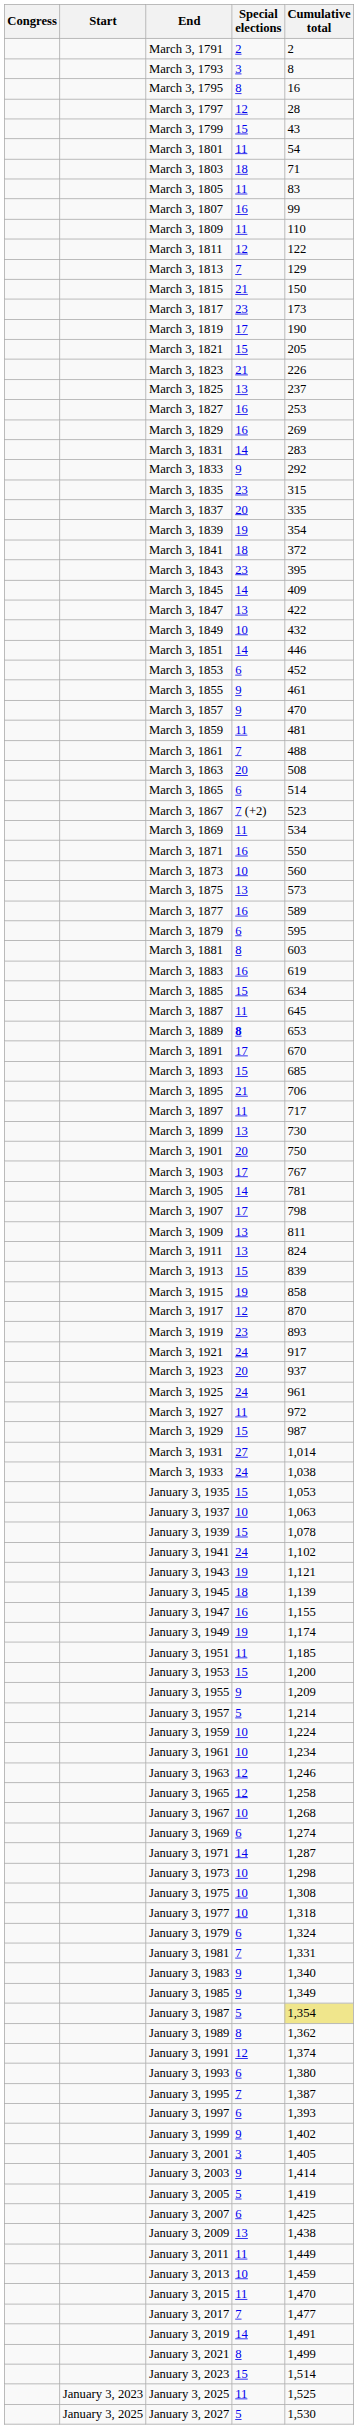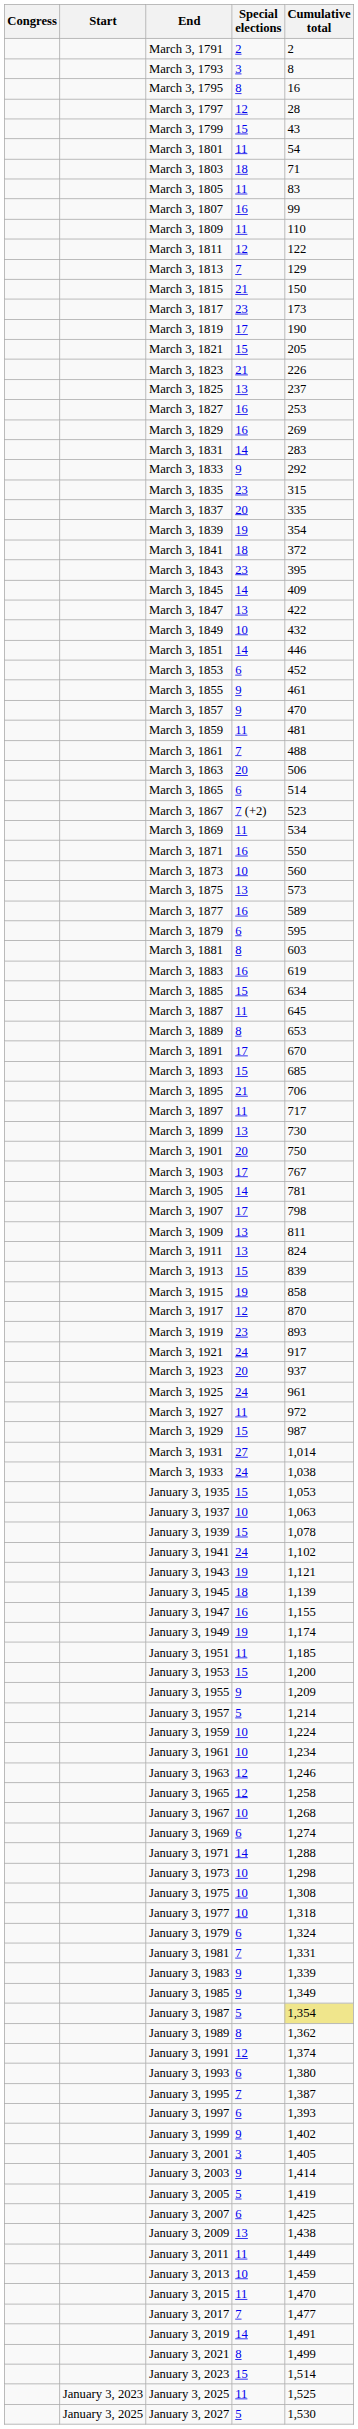 <table class="wikitable sortable">
 <tr>
 <th>Congress</th>
 <th>Start</th>
 <th>End</th>
 <th>Special<br>elections</th>
 <th>Cumulative<br>total</th>
 </tr>
 <tr>
 <td></td>
 <td></td>
 <td>March 3, 1791</td>
 <td><a href='#'>2</a></td>
 <td>2</td>
 </tr>
 <tr>
 <td></td>
 <td></td>
 <td>March 3, 1793</td>
 <td><a href='#'>3</a></td>
 <td>8</td>
 </tr>
 <tr>
 <td></td>
 <td></td>
 <td>March 3, 1795</td>
 <td><a href='#'>8</a></td>
 <td>16</td>
 </tr>
 <tr>
 <td></td>
 <td></td>
 <td>March 3, 1797</td>
 <td><a href='#'>12</a></td>
 <td>28</td>
 </tr>
 <tr>
 <td></td>
 <td></td>
 <td>March 3, 1799</td>
 <td><a href='#'>15</a></td>
 <td>43</td>
 </tr>
 <tr>
 <td></td>
 <td></td>
 <td>March 3, 1801</td>
 <td><a href='#'>11</a></td>
 <td>54</td>
 </tr>
 <tr>
 <td></td>
 <td></td>
 <td>March 3, 1803</td>
 <td><a href='#'>18</a></td>
 <td>71</td>
 </tr>
 <tr>
 <td></td>
 <td></td>
 <td>March 3, 1805</td>
 <td><a href='#'>11</a></td>
 <td>83</td>
 </tr>
 <tr>
 <td></td>
 <td></td>
 <td>March 3, 1807</td>
 <td><a href='#'>16</a></td>
 <td>99</td>
 </tr>
 <tr>
 <td></td>
 <td></td>
 <td>March 3, 1809</td>
 <td><a href='#'>11</a></td>
 <td>110</td>
 </tr>
 <tr>
 <td></td>
 <td></td>
 <td>March 3, 1811</td>
 <td><a href='#'>12</a></td>
 <td>122</td>
 </tr>
 <tr>
 <td></td>
 <td></td>
 <td>March 3, 1813</td>
 <td><a href='#'>7</a></td>
 <td>129</td>
 </tr>
 <tr>
 <td></td>
 <td></td>
 <td>March 3, 1815</td>
 <td><a href='#'>21</a></td>
 <td>150</td>
 </tr>
 <tr>
 <td></td>
 <td></td>
 <td>March 3, 1817</td>
 <td><a href='#'>23</a></td>
 <td>173</td>
 </tr>
 <tr>
 <td></td>
 <td></td>
 <td>March 3, 1819</td>
 <td><a href='#'>17</a></td>
 <td>190</td>
 </tr>
 <tr>
 <td></td>
 <td></td>
 <td>March 3, 1821</td>
 <td><a href='#'>15</a></td>
 <td>205</td>
 </tr>
 <tr>
 <td></td>
 <td></td>
 <td>March 3, 1823</td>
 <td><a href='#'>21</a></td>
 <td>226</td>
 </tr>
 <tr>
 <td></td>
 <td></td>
 <td>March 3, 1825</td>
 <td><a href='#'>13</a></td>
 <td>237</td>
 </tr>
 <tr>
 <td></td>
 <td></td>
 <td>March 3, 1827</td>
 <td><a href='#'>16</a></td>
 <td>253</td>
 </tr>
 <tr>
 <td></td>
 <td></td>
 <td>March 3, 1829</td>
 <td><a href='#'>16</a></td>
 <td>269</td>
 </tr>
 <tr>
 <td></td>
 <td></td>
 <td>March 3, 1831</td>
 <td><a href='#'>14</a></td>
 <td>283</td>
 </tr>
 <tr>
 <td></td>
 <td></td>
 <td>March 3, 1833</td>
 <td><a href='#'>9</a></td>
 <td>292</td>
 </tr>
 <tr>
 <td></td>
 <td></td>
 <td>March 3, 1835</td>
 <td><a href='#'>23</a></td>
 <td>315</td>
 </tr>
 <tr>
 <td></td>
 <td></td>
 <td>March 3, 1837</td>
 <td><a href='#'>20</a></td>
 <td>335</td>
 </tr>
 <tr>
 <td></td>
 <td></td>
 <td>March 3, 1839</td>
 <td><a href='#'>19</a></td>
 <td>354</td>
 </tr>
 <tr>
 <td></td>
 <td></td>
 <td>March 3, 1841</td>
 <td><a href='#'>18</a></td>
 <td>372</td>
 </tr>
 <tr>
 <td></td>
 <td></td>
 <td>March 3, 1843</td>
 <td><a href='#'>23</a></td>
 <td>395</td>
 </tr>
 <tr>
 <td></td>
 <td></td>
 <td>March 3, 1845</td>
 <td><a href='#'>14</a></td>
 <td>409</td>
 </tr>
 <tr>
 <td></td>
 <td></td>
 <td>March 3, 1847</td>
 <td><a href='#'>13</a></td>
 <td>422</td>
 </tr>
 <tr>
 <td></td>
 <td></td>
 <td>March 3, 1849</td>
 <td><a href='#'>10</a></td>
 <td>432</td>
 </tr>
 <tr>
 <td></td>
 <td></td>
 <td>March 3, 1851</td>
 <td><a href='#'>14</a></td>
 <td>446</td>
 </tr>
 <tr>
 <td></td>
 <td></td>
 <td>March 3, 1853</td>
 <td><a href='#'>6</a></td>
 <td>452</td>
 </tr>
 <tr>
 <td></td>
 <td></td>
 <td>March 3, 1855</td>
 <td><a href='#'>9</a></td>
 <td>461</td>
 </tr>
 <tr>
 <td></td>
 <td></td>
 <td>March 3, 1857</td>
 <td><a href='#'>9</a></td>
 <td>470</td>
 </tr>
 <tr>
 <td></td>
 <td></td>
 <td>March 3, 1859</td>
 <td><a href='#'>11</a></td>
 <td>481</td>
 </tr>
 <tr>
 <td></td>
 <td></td>
 <td>March 3, 1861</td>
 <td><a href='#'>7</a></td>
 <td>488</td>
 </tr>
 <tr>
 <td></td>
 <td></td>
 <td>March 3, 1863</td>
 <td><a href='#'>20</a></td>
-<td>508</td>
+<td>506</td>
 </tr>
 <tr>
 <td></td>
 <td></td>
 <td>March 3, 1865</td>
 <td><a href='#'>6</a></td>
 <td>514</td>
 </tr>
 <tr>
 <td></td>
 <td></td>
 <td>March 3, 1867</td>
 <td><a href='#'>7</a> (+2)</td>
 <td>523</td>
 </tr>
 <tr>
 <td></td>
 <td></td>
 <td>March 3, 1869</td>
 <td><a href='#'>11</a></td>
 <td>534</td>
 </tr>
 <tr>
 <td></td>
 <td></td>
 <td>March 3, 1871</td>
 <td><a href='#'>16</a></td>
 <td>550</td>
 </tr>
 <tr>
 <td></td>
 <td></td>
 <td>March 3, 1873</td>
 <td><a href='#'>10</a></td>
 <td>560</td>
 </tr>
 <tr>
 <td></td>
 <td></td>
 <td>March 3, 1875</td>
 <td><a href='#'>13</a></td>
 <td>573</td>
 </tr>
 <tr>
 <td></td>
 <td></td>
 <td>March 3, 1877</td>
 <td><a href='#'>16</a></td>
 <td>589</td>
 </tr>
 <tr>
 <td></td>
 <td></td>
 <td>March 3, 1879</td>
 <td><a href='#'>6</a></td>
 <td>595</td>
 </tr>
 <tr>
 <td></td>
 <td></td>
 <td>March 3, 1881</td>
 <td><a href='#'>8</a></td>
 <td>603</td>
 </tr>
 <tr>
 <td></td>
 <td></td>
 <td>March 3, 1883</td>
 <td><a href='#'>16</a></td>
 <td>619</td>
 </tr>
 <tr>
 <td></td>
 <td></td>
 <td>March 3, 1885</td>
 <td><a href='#'>15</a></td>
 <td>634</td>
 </tr>
 <tr>
 <td></td>
 <td></td>
 <td>March 3, 1887</td>
 <td><a href='#'>11</a></td>
 <td>645</td>
 </tr>
 <tr>
 <td></td>
 <td></td>
 <td>March 3, 1889</td>
-<td><strong><a href='#'>8</a></strong></td>
+<td><a href='#'>8</a></td>
 <td>653</td>
 </tr>
 <tr>
 <td></td>
 <td></td>
 <td>March 3, 1891</td>
 <td><a href='#'>17</a></td>
 <td>670</td>
 </tr>
 <tr>
 <td></td>
 <td></td>
 <td>March 3, 1893</td>
 <td><a href='#'>15</a></td>
 <td>685</td>
 </tr>
 <tr>
 <td></td>
 <td></td>
 <td>March 3, 1895</td>
 <td><a href='#'>21</a></td>
 <td>706</td>
 </tr>
 <tr>
 <td></td>
 <td></td>
 <td>March 3, 1897</td>
 <td><a href='#'>11</a></td>
 <td>717</td>
 </tr>
 <tr>
 <td></td>
 <td></td>
 <td>March 3, 1899</td>
 <td><a href='#'>13</a></td>
 <td>730</td>
 </tr>
 <tr>
 <td></td>
 <td></td>
 <td>March 3, 1901</td>
 <td><a href='#'>20</a></td>
 <td>750</td>
 </tr>
 <tr>
 <td></td>
 <td></td>
 <td>March 3, 1903</td>
 <td><a href='#'>17</a></td>
 <td>767</td>
 </tr>
 <tr>
 <td></td>
 <td></td>
 <td>March 3, 1905</td>
 <td><a href='#'>14</a></td>
 <td>781</td>
 </tr>
 <tr>
 <td></td>
 <td></td>
 <td>March 3, 1907</td>
 <td><a href='#'>17</a></td>
 <td>798</td>
 </tr>
 <tr>
 <td></td>
 <td></td>
 <td>March 3, 1909</td>
 <td><a href='#'>13</a></td>
 <td>811</td>
 </tr>
 <tr>
 <td></td>
 <td></td>
 <td>March 3, 1911</td>
 <td><a href='#'>13</a></td>
 <td>824</td>
 </tr>
 <tr>
 <td></td>
 <td></td>
 <td>March 3, 1913</td>
 <td><a href='#'>15</a></td>
 <td>839</td>
 </tr>
 <tr>
 <td></td>
 <td></td>
 <td>March 3, 1915</td>
 <td><a href='#'>19</a></td>
 <td>858</td>
 </tr>
 <tr>
 <td></td>
 <td></td>
 <td>March 3, 1917</td>
 <td><a href='#'>12</a></td>
 <td>870</td>
 </tr>
 <tr>
 <td></td>
 <td></td>
 <td>March 3, 1919</td>
 <td><a href='#'>23</a></td>
 <td>893</td>
 </tr>
 <tr>
 <td></td>
 <td></td>
 <td>March 3, 1921</td>
 <td><a href='#'>24</a></td>
 <td>917</td>
 </tr>
 <tr>
 <td></td>
 <td></td>
 <td>March 3, 1923</td>
 <td><a href='#'>20</a></td>
 <td>937</td>
 </tr>
 <tr>
 <td></td>
 <td></td>
 <td>March 3, 1925</td>
 <td><a href='#'>24</a></td>
 <td>961</td>
 </tr>
 <tr>
 <td></td>
 <td></td>
 <td>March 3, 1927</td>
 <td><a href='#'>11</a></td>
 <td>972</td>
 </tr>
 <tr>
 <td></td>
 <td></td>
 <td>March 3, 1929</td>
 <td><a href='#'>15</a></td>
 <td>987</td>
 </tr>
 <tr>
 <td></td>
 <td></td>
 <td>March 3, 1931</td>
 <td><a href='#'>27</a></td>
 <td>1,014</td>
 </tr>
 <tr>
 <td></td>
 <td></td>
 <td>March 3, 1933</td>
 <td><a href='#'>24</a></td>
 <td>1,038</td>
 </tr>
 <tr>
 <td></td>
 <td></td>
 <td>January 3, 1935</td>
 <td><a href='#'>15</a></td>
 <td>1,053</td>
 </tr>
 <tr>
 <td></td>
 <td></td>
 <td>January 3, 1937</td>
 <td><a href='#'>10</a></td>
 <td>1,063</td>
 </tr>
 <tr>
 <td></td>
 <td></td>
 <td>January 3, 1939</td>
 <td><a href='#'>15</a></td>
 <td>1,078</td>
 </tr>
 <tr>
 <td></td>
 <td></td>
 <td>January 3, 1941</td>
 <td><a href='#'>24</a></td>
 <td>1,102</td>
 </tr>
 <tr>
 <td></td>
 <td></td>
 <td>January 3, 1943</td>
 <td><a href='#'>19</a></td>
 <td>1,121</td>
 </tr>
 <tr>
 <td></td>
 <td></td>
 <td>January 3, 1945</td>
 <td><a href='#'>18</a></td>
 <td>1,139</td>
 </tr>
 <tr>
 <td></td>
 <td></td>
 <td>January 3, 1947</td>
 <td><a href='#'>16</a></td>
 <td>1,155</td>
 </tr>
 <tr>
 <td></td>
 <td></td>
 <td>January 3, 1949</td>
 <td><a href='#'>19</a></td>
 <td>1,174</td>
 </tr>
 <tr>
 <td></td>
 <td></td>
 <td>January 3, 1951</td>
 <td><a href='#'>11</a></td>
 <td>1,185</td>
 </tr>
 <tr>
 <td></td>
 <td></td>
 <td>January 3, 1953</td>
 <td><a href='#'>15</a></td>
 <td>1,200</td>
 </tr>
 <tr>
 <td></td>
 <td></td>
 <td>January 3, 1955</td>
 <td><a href='#'>9</a></td>
 <td>1,209</td>
 </tr>
 <tr>
 <td></td>
 <td></td>
 <td>January 3, 1957</td>
 <td><a href='#'>5</a></td>
 <td>1,214</td>
 </tr>
 <tr>
 <td></td>
 <td></td>
 <td>January 3, 1959</td>
 <td><a href='#'>10</a></td>
 <td>1,224</td>
 </tr>
 <tr>
 <td></td>
 <td></td>
 <td>January 3, 1961</td>
 <td><a href='#'>10</a></td>
 <td>1,234</td>
 </tr>
 <tr>
 <td></td>
 <td></td>
 <td>January 3, 1963</td>
 <td><a href='#'>12</a></td>
 <td>1,246</td>
 </tr>
 <tr>
 <td></td>
 <td></td>
 <td>January 3, 1965</td>
 <td><a href='#'>12</a></td>
 <td>1,258</td>
 </tr>
 <tr>
 <td></td>
 <td></td>
 <td>January 3, 1967</td>
 <td><a href='#'>10</a></td>
 <td>1,268</td>
 </tr>
 <tr>
 <td></td>
 <td></td>
 <td>January 3, 1969</td>
 <td><a href='#'>6</a></td>
 <td>1,274</td>
 </tr>
 <tr>
 <td></td>
 <td></td>
 <td>January 3, 1971</td>
 <td><a href='#'>14</a></td>
-<td>1,287</td>
+<td>1,288</td>
 </tr>
 <tr>
 <td></td>
 <td></td>
 <td>January 3, 1973</td>
 <td><a href='#'>10</a></td>
 <td>1,298</td>
 </tr>
 <tr>
 <td></td>
 <td></td>
 <td>January 3, 1975</td>
 <td><a href='#'>10</a></td>
 <td>1,308</td>
 </tr>
 <tr>
 <td></td>
 <td></td>
 <td>January 3, 1977</td>
 <td><a href='#'>10</a></td>
 <td>1,318</td>
 </tr>
 <tr>
 <td></td>
 <td></td>
 <td>January 3, 1979</td>
 <td><a href='#'>6</a></td>
 <td>1,324</td>
 </tr>
 <tr>
 <td></td>
 <td></td>
 <td>January 3, 1981</td>
 <td><a href='#'>7</a></td>
 <td>1,331</td>
 </tr>
 <tr>
 <td></td>
 <td></td>
 <td>January 3, 1983</td>
 <td><a href='#'>9</a></td>
-<td>1,340</td>
+<td>1,339</td>
 </tr>
 <tr>
 <td></td>
 <td></td>
 <td>January 3, 1985</td>
 <td><a href='#'>9</a></td>
 <td>1,349</td>
 </tr>
 <tr>
 <td></td>
 <td></td>
 <td>January 3, 1987</td>
 <td><a href='#'>5</a></td>
 <td style="background: khaki;">1,354</td>
 </tr>
 <tr>
 <td></td>
 <td></td>
 <td>January 3, 1989</td>
 <td><a href='#'>8</a></td>
 <td>1,362</td>
 </tr>
 <tr>
 <td></td>
 <td></td>
 <td>January 3, 1991</td>
 <td><a href='#'>12</a></td>
 <td>1,374</td>
 </tr>
 <tr>
 <td></td>
 <td></td>
 <td>January 3, 1993</td>
 <td><a href='#'>6</a></td>
 <td>1,380</td>
 </tr>
 <tr>
 <td></td>
 <td></td>
 <td>January 3, 1995</td>
 <td><a href='#'>7</a></td>
 <td>1,387</td>
 </tr>
 <tr>
 <td></td>
 <td></td>
 <td>January 3, 1997</td>
 <td><a href='#'>6</a></td>
 <td>1,393</td>
 </tr>
 <tr>
 <td></td>
 <td></td>
 <td>January 3, 1999</td>
 <td><a href='#'>9</a></td>
 <td>1,402</td>
 </tr>
 <tr>
 <td></td>
 <td></td>
 <td>January 3, 2001</td>
 <td><a href='#'>3</a></td>
 <td>1,405</td>
 </tr>
 <tr>
 <td></td>
 <td></td>
 <td>January 3, 2003</td>
 <td><a href='#'>9</a></td>
 <td>1,414</td>
 </tr>
 <tr>
 <td></td>
 <td></td>
 <td>January 3, 2005</td>
 <td><a href='#'>5</a></td>
 <td>1,419</td>
 </tr>
 <tr>
 <td></td>
 <td></td>
 <td>January 3, 2007</td>
 <td><a href='#'>6</a></td>
 <td>1,425</td>
 </tr>
 <tr>
 <td></td>
 <td></td>
 <td>January 3, 2009</td>
 <td><a href='#'>13</a></td>
 <td>1,438</td>
 </tr>
 <tr>
 <td></td>
 <td></td>
 <td>January 3, 2011</td>
 <td><a href='#'>11</a></td>
 <td>1,449</td>
 </tr>
 <tr>
 <td></td>
 <td></td>
 <td>January 3, 2013</td>
 <td><a href='#'>10</a></td>
 <td>1,459</td>
 </tr>
 <tr>
 <td></td>
 <td></td>
 <td>January 3, 2015</td>
 <td><a href='#'>11</a></td>
 <td>1,470</td>
 </tr>
 <tr>
 <td></td>
 <td></td>
 <td>January 3, 2017</td>
 <td><a href='#'>7</a></td>
 <td>1,477</td>
 </tr>
 <tr>
 <td></td>
 <td></td>
 <td>January 3, 2019</td>
 <td><a href='#'>14</a></td>
 <td>1,491</td>
 </tr>
 <tr>
 <td></td>
 <td></td>
 <td>January 3, 2021</td>
 <td><a href='#'>8</a></td>
 <td>1,499</td>
 </tr>
 <tr>
 <td></td>
 <td></td>
 <td>January 3, 2023</td>
 <td><a href='#'>15</a></td>
 <td>1,514</td>
 </tr>
 <tr>
 <td></td>
 <td>January 3, 2023</td>
 <td>January 3, 2025</td>
 <td><a href='#'>11</a></td>
 <td>1,525</td>
 </tr>
 <tr>
 <td></td>
 <td>January 3, 2025</td>
 <td>January 3, 2027</td>
 <td><a href='#'>5</a></td>
 <td>1,530</td>
 </tr>
 </table>
